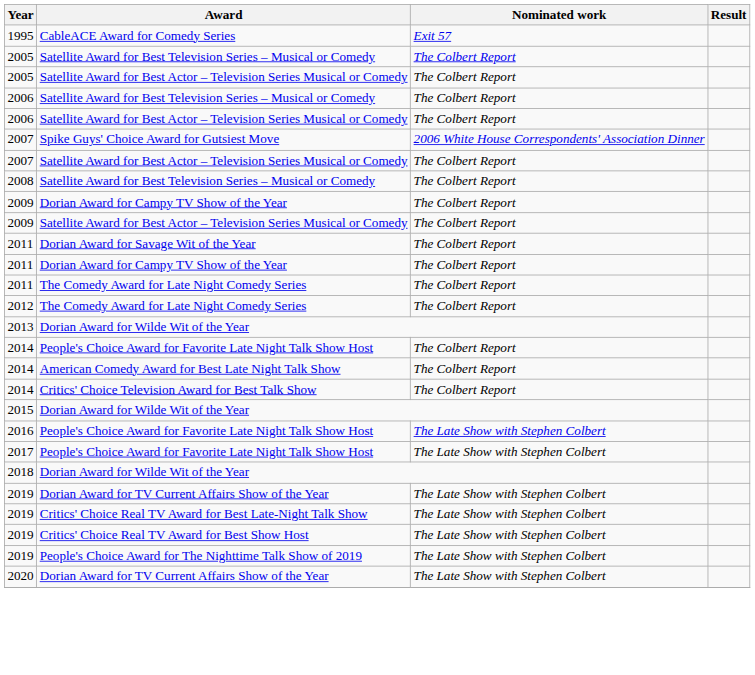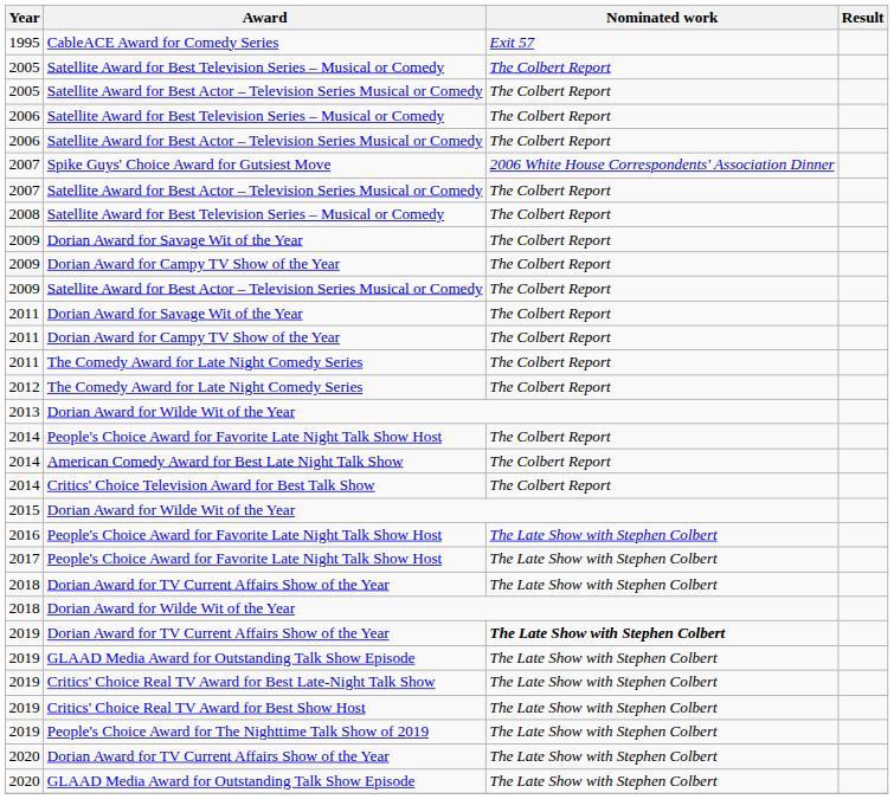 <table class="wikitable sortable">
 <tr>
 <th>Year</th>
 <th>Award</th>
 <th>Nominated work</th>
 <th>Result</th>
 </tr>
 <tr>
 <td>1995</td>
 <td><a href='#'>CableACE Award for Comedy Series</a></td>
 <td><em><a href='#'>Exit 57</a></em></td>
 <td></td>
 </tr>
 <tr>
 <td>2005</td>
 <td><a href='#'>Satellite Award for Best Television Series – Musical or Comedy</a></td>
 <td><em><a href='#'>The Colbert Report</a></em></td>
 <td></td>
 </tr>
 <tr>
 <td>2005</td>
 <td><a href='#'>Satellite Award for Best Actor – Television Series Musical or Comedy</a></td>
 <td><em>The Colbert Report</em></td>
 <td></td>
 </tr>
 <tr>
 <td>2006</td>
 <td><a href='#'>Satellite Award for Best Television Series – Musical or Comedy</a></td>
 <td><em>The Colbert Report</em></td>
 <td></td>
 </tr>
 <tr>
 <td>2006</td>
 <td><a href='#'>Satellite Award for Best Actor – Television Series Musical or Comedy</a></td>
 <td><em>The Colbert Report</em></td>
 <td></td>
 </tr>
 <tr>
 <td>2007</td>
 <td><a href='#'>Spike Guys' Choice Award for Gutsiest Move</a></td>
 <td><em><a href='#'>2006 White House Correspondents' Association Dinner</a></em></td>
 <td></td>
 </tr>
 <tr>
 <td>2007</td>
 <td><a href='#'>Satellite Award for Best Actor – Television Series Musical or Comedy</a></td>
 <td><em>The Colbert Report</em></td>
 <td></td>
 </tr>
 <tr>
 <td>2008</td>
 <td><a href='#'>Satellite Award for Best Television Series – Musical or Comedy</a></td>
+<td><em>The Colbert Report</em></td>
+<td></td>
+</tr>
+<tr>
+<td>2009</td>
+<td><a href='#'>Dorian Award for Savage Wit of the Year</a></td>
 <td><em>The Colbert Report</em></td>
 <td></td>
 </tr>
 <tr>
 <td>2009</td>
 <td><a href='#'>Dorian Award for Campy TV Show of the Year</a></td>
 <td><em>The Colbert Report</em></td>
 <td></td>
 </tr>
 <tr>
 <td>2009</td>
 <td><a href='#'>Satellite Award for Best Actor – Television Series Musical or Comedy</a></td>
 <td><em>The Colbert Report</em></td>
 <td></td>
 </tr>
 <tr>
 <td>2011</td>
 <td><a href='#'>Dorian Award for Savage Wit of the Year</a></td>
 <td><em>The Colbert Report</em></td>
 <td></td>
 </tr>
 <tr>
 <td>2011</td>
 <td><a href='#'>Dorian Award for Campy TV Show of the Year</a></td>
 <td><em>The Colbert Report</em></td>
 <td></td>
 </tr>
 <tr>
 <td>2011</td>
 <td><a href='#'>The Comedy Award for Late Night Comedy Series</a></td>
 <td><em>The Colbert Report</em></td>
 <td></td>
 </tr>
 <tr>
 <td>2012</td>
 <td><a href='#'>The Comedy Award for Late Night Comedy Series</a></td>
 <td><em>The Colbert Report</em></td>
 <td></td>
 </tr>
 <tr>
 <td>2013</td>
 <td colspan="2"><a href='#'>Dorian Award for Wilde Wit of the Year</a></td>
 <td></td>
 </tr>
 <tr>
 <td>2014</td>
 <td><a href='#'>People's Choice Award for Favorite Late Night Talk Show Host</a></td>
 <td><em>The Colbert Report</em></td>
 <td></td>
 </tr>
 <tr>
 <td>2014</td>
 <td><a href='#'>American Comedy Award for Best Late Night Talk Show</a></td>
 <td><em>The Colbert Report</em></td>
 <td></td>
 </tr>
 <tr>
 <td>2014</td>
 <td><a href='#'>Critics' Choice Television Award for Best Talk Show</a></td>
 <td><em>The Colbert Report</em></td>
 <td></td>
 </tr>
 <tr>
 <td>2015</td>
 <td colspan="2"><a href='#'>Dorian Award for Wilde Wit of the Year</a></td>
 <td></td>
 </tr>
 <tr>
 <td>2016</td>
 <td><a href='#'>People's Choice Award for Favorite Late Night Talk Show Host</a></td>
 <td><em><a href='#'>The Late Show with Stephen Colbert</a></em></td>
 <td></td>
 </tr>
 <tr>
 <td>2017</td>
 <td><a href='#'>People's Choice Award for Favorite Late Night Talk Show Host</a></td>
 <td><em>The Late Show with Stephen Colbert</em></td>
 <td></td>
 </tr>
 <tr>
 <td>2018</td>
+<td><a href='#'>Dorian Award for TV Current Affairs Show of the Year</a></td>
+<td><em>The Late Show with Stephen Colbert</em></td>
+<td></td>
+</tr>
+<tr>
+<td>2018</td>
 <td colspan="2"><a href='#'>Dorian Award for Wilde Wit of the Year</a></td>
 <td></td>
 </tr>
 <tr>
 <td>2019</td>
 <td><a href='#'>Dorian Award for TV Current Affairs Show of the Year</a></td>
+<td><strong><em>The Late Show with Stephen Colbert</em></strong></td>
+<td></td>
+</tr>
+<tr>
+<td>2019</td>
+<td><a href='#'>GLAAD Media Award for Outstanding Talk Show Episode</a></td>
 <td><em>The Late Show with Stephen Colbert</em></td>
 <td></td>
 </tr>
 <tr>
 <td>2019</td>
 <td><a href='#'>Critics' Choice Real TV Award for Best Late-Night Talk Show</a></td>
 <td><em>The Late Show with Stephen Colbert</em></td>
 <td></td>
 </tr>
 <tr>
 <td>2019</td>
 <td><a href='#'>Critics' Choice Real TV Award for Best Show Host</a></td>
 <td><em>The Late Show with Stephen Colbert</em></td>
 <td></td>
 </tr>
 <tr>
 <td>2019</td>
 <td><a href='#'>People's Choice Award for The Nighttime Talk Show of 2019</a></td>
 <td><em>The Late Show with Stephen Colbert</em></td>
 <td></td>
 </tr>
 <tr>
 <td>2020</td>
 <td><a href='#'>Dorian Award for TV Current Affairs Show of the Year</a></td>
 <td><em>The Late Show with Stephen Colbert</em></td>
 <td></td>
 </tr>
 <tr>
+<td>2020</td>
+<td><a href='#'>GLAAD Media Award for Outstanding Talk Show Episode</a></td>
+<td><em>The Late Show with Stephen Colbert</em></td>
+<td></td>
+</tr>
+<tr>
 </tr>
 </table>
